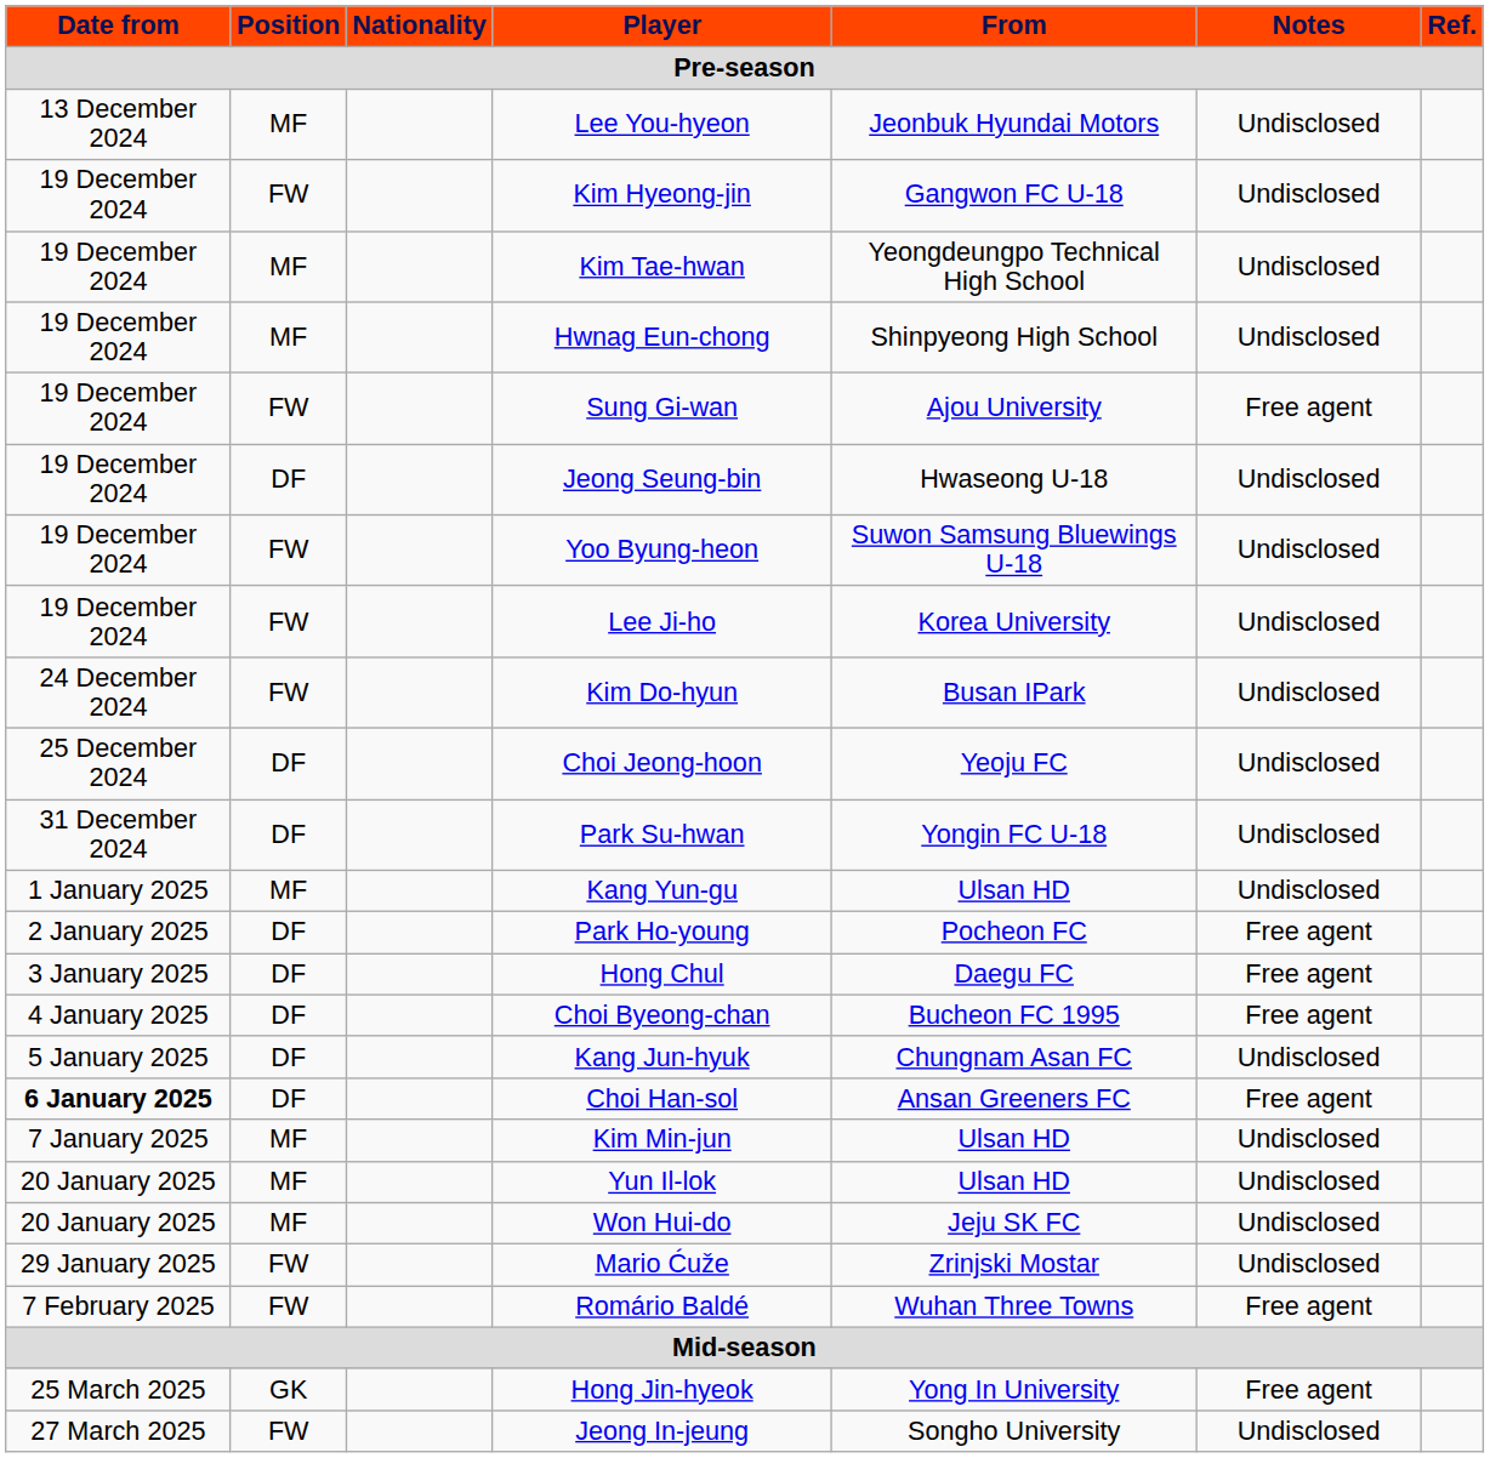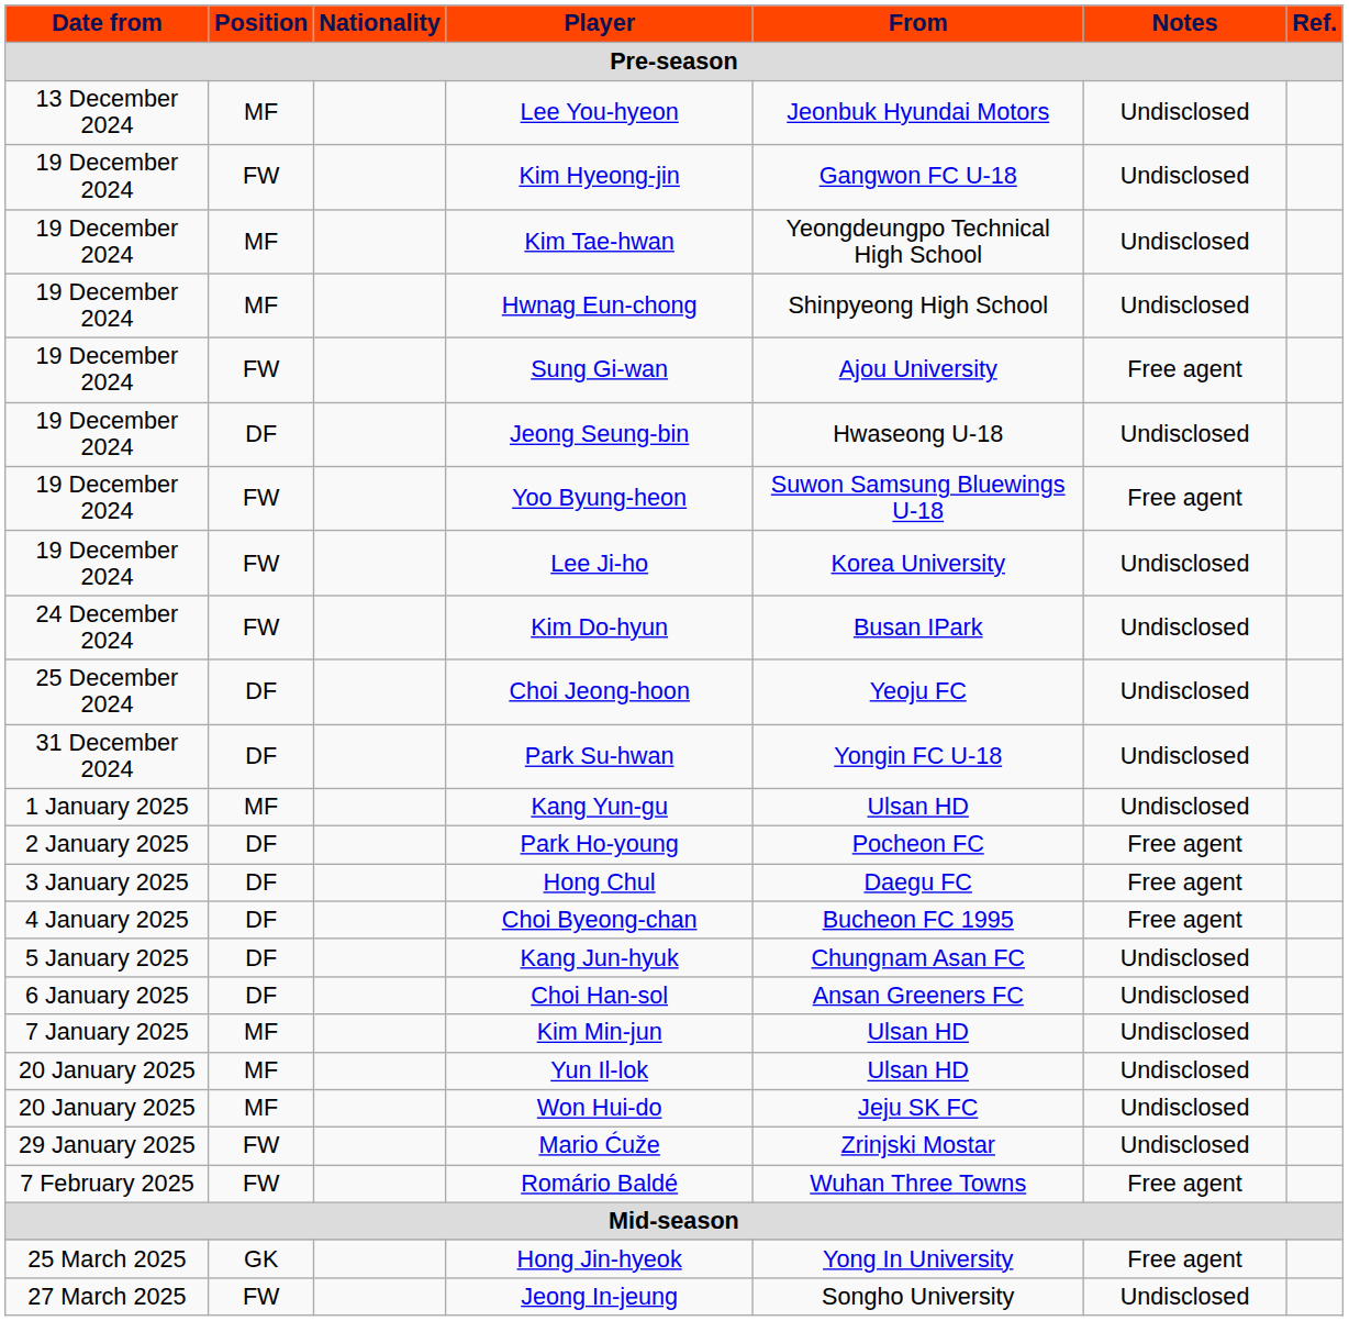 <table class="wikitable" style="text-align:center">
 <tr>
 <th style="background:#FF4500; color:#081159; width:130px;">Date from</th>
 <th style="background:#FF4500; color:#081159; width:50px;">Position</th>
 <th style="background:#FF4500; color:#081159; width:50px;">Nationality</th>
 <th style="background:#FF4500; color:#081159; width:200px;">Player</th>
 <th style="background:#FF4500; color:#081159; width:215px;">From</th>
 <th style="background:#FF4500; color:#081159; width:130px;">Notes</th>
 <th style="background:#FF4500; color:#081159; width:30px;">Ref.</th>
 </tr>
 <tr>
 <th colspan="7" style="background:#dcdcdc; text-align:center;">Pre-season</th>
 </tr>
 <tr>
 <td>13 December 2024</td>
 <td>MF</td>
 <td></td>
 <td><a href='#'>Lee You-hyeon</a></td>
 <td> <a href='#'>Jeonbuk Hyundai Motors</a></td>
 <td>Undisclosed</td>
 <td></td>
 </tr>
 <tr>
 <td>19 December 2024</td>
 <td>FW</td>
 <td></td>
 <td><a href='#'>Kim Hyeong-jin</a></td>
 <td> <a href='#'>Gangwon FC U-18</a></td>
 <td>Undisclosed</td>
 <td></td>
 </tr>
 <tr>
 <td>19 December 2024</td>
 <td>MF</td>
 <td></td>
 <td><a href='#'>Kim Tae-hwan</a></td>
 <td> Yeongdeungpo Technical High School</td>
 <td>Undisclosed</td>
 <td></td>
 </tr>
 <tr>
 <td>19 December 2024</td>
 <td>MF</td>
 <td></td>
 <td><a href='#'>Hwnag Eun-chong</a></td>
 <td> Shinpyeong High School</td>
 <td>Undisclosed</td>
 <td></td>
 </tr>
 <tr>
 <td>19 December 2024</td>
 <td>FW</td>
 <td></td>
 <td><a href='#'>Sung Gi-wan</a></td>
 <td> <a href='#'>Ajou University</a></td>
 <td>Free agent</td>
 <td></td>
 </tr>
 <tr>
 <td>19 December 2024</td>
 <td>DF</td>
 <td></td>
 <td><a href='#'>Jeong Seung-bin</a></td>
 <td> Hwaseong U-18</td>
 <td>Undisclosed</td>
 <td></td>
 </tr>
 <tr>
 <td>19 December 2024</td>
 <td>FW</td>
 <td></td>
 <td><a href='#'>Yoo Byung-heon</a></td>
 <td> <a href='#'>Suwon Samsung Bluewings U-18</a></td>
-<td>Undisclosed</td>
+<td>Free agent</td>
 <td></td>
 </tr>
 <tr>
 <td>19 December 2024</td>
 <td>FW</td>
 <td></td>
 <td><a href='#'>Lee Ji-ho</a></td>
 <td> <a href='#'>Korea University</a></td>
 <td>Undisclosed</td>
 <td></td>
 </tr>
 <tr>
 <td>24 December 2024</td>
 <td>FW</td>
 <td></td>
 <td><a href='#'>Kim Do-hyun</a></td>
 <td> <a href='#'>Busan IPark</a></td>
 <td>Undisclosed</td>
 <td></td>
 </tr>
 <tr>
 <td>25 December 2024</td>
 <td>DF</td>
 <td></td>
 <td><a href='#'>Choi Jeong-hoon</a></td>
 <td> <a href='#'>Yeoju FC</a></td>
 <td>Undisclosed</td>
 <td></td>
 </tr>
 <tr>
 <td>31 December 2024</td>
 <td>DF</td>
 <td></td>
 <td><a href='#'>Park Su-hwan</a></td>
 <td> <a href='#'>Yongin FC U-18</a></td>
 <td>Undisclosed</td>
 <td></td>
 </tr>
 <tr>
 <td>1 January 2025</td>
 <td>MF</td>
 <td></td>
 <td><a href='#'>Kang Yun-gu</a></td>
 <td> <a href='#'>Ulsan HD</a></td>
 <td>Undisclosed</td>
 <td></td>
 </tr>
 <tr>
 <td>2 January 2025</td>
 <td>DF</td>
 <td></td>
 <td><a href='#'>Park Ho-young</a></td>
 <td> <a href='#'>Pocheon FC</a></td>
 <td>Free agent</td>
 <td></td>
 </tr>
 <tr>
 <td>3 January 2025</td>
 <td>DF</td>
 <td></td>
 <td><a href='#'>Hong Chul</a></td>
 <td> <a href='#'>Daegu FC</a></td>
 <td>Free agent</td>
 <td></td>
 </tr>
 <tr>
 <td>4 January 2025</td>
 <td>DF</td>
 <td></td>
 <td><a href='#'>Choi Byeong-chan</a></td>
 <td> <a href='#'>Bucheon FC 1995</a></td>
 <td>Free agent</td>
 <td></td>
 </tr>
 <tr>
 <td>5 January 2025</td>
 <td>DF</td>
 <td></td>
 <td><a href='#'>Kang Jun-hyuk</a></td>
 <td> <a href='#'>Chungnam Asan FC</a></td>
 <td>Undisclosed</td>
 <td></td>
 </tr>
 <tr>
-<td><strong>6 January 2025</strong></td>
+<td>6 January 2025</td>
 <td>DF</td>
 <td></td>
 <td><a href='#'>Choi Han-sol</a></td>
 <td> <a href='#'>Ansan Greeners FC</a></td>
-<td>Free agent</td>
+<td>Undisclosed</td>
 <td></td>
 </tr>
 <tr>
 <td>7 January 2025</td>
 <td>MF</td>
 <td></td>
 <td><a href='#'>Kim Min-jun</a></td>
 <td> <a href='#'>Ulsan HD</a></td>
 <td>Undisclosed</td>
 <td></td>
 </tr>
 <tr>
 <td>20 January 2025</td>
 <td>MF</td>
 <td></td>
 <td><a href='#'>Yun Il-lok</a></td>
 <td> <a href='#'>Ulsan HD</a></td>
 <td>Undisclosed</td>
 <td></td>
 </tr>
 <tr>
 <td>20 January 2025</td>
 <td>MF</td>
 <td></td>
 <td><a href='#'>Won Hui-do</a></td>
 <td> <a href='#'>Jeju SK FC</a></td>
 <td>Undisclosed</td>
 <td></td>
 </tr>
 <tr>
 <td>29 January 2025</td>
 <td>FW</td>
 <td></td>
 <td><a href='#'>Mario Ćuže</a></td>
 <td> <a href='#'>Zrinjski Mostar</a></td>
 <td>Undisclosed</td>
 <td></td>
 </tr>
 <tr>
 <td>7 February 2025</td>
 <td>FW</td>
 <td></td>
 <td><a href='#'>Romário Baldé</a></td>
 <td> <a href='#'>Wuhan Three Towns</a></td>
 <td>Free agent</td>
 <td></td>
 </tr>
 <tr>
 <th colspan="7" style="background:#dcdcdc; text-align:center;">Mid-season</th>
 </tr>
 <tr>
 <td>25 March 2025</td>
 <td>GK</td>
 <td></td>
 <td><a href='#'>Hong Jin-hyeok</a></td>
 <td> <a href='#'>Yong In University</a></td>
 <td>Free agent</td>
 <td></td>
 </tr>
 <tr>
 <td>27 March 2025</td>
 <td>FW</td>
 <td></td>
 <td><a href='#'>Jeong In-jeung</a></td>
 <td> Songho University</td>
 <td>Undisclosed</td>
 <td></td>
 </tr>
 </table>
